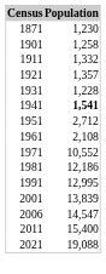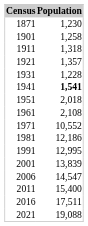 <table cellpadding="1" style="float:right; margin:0 1em 1em 0; border:1px #bbb solid; border-collapse:collapse; font-size:90%;">
 <tr style="text-align:center;" bgcolor="#cccccc">
 <th>Census</th>
 <th>Population</th>
 </tr>
 <tr style="text-align:right;">
 <td>1871</td>
 <td>1,230</td>
 </tr>
 <tr style="text-align:right;">
 <td>1901</td>
 <td>1,258</td>
 </tr>
 <tr style="text-align:right;">
 <td>1911</td>
-<td>1,332</td>
+<td>1,318</td>
 </tr>
 <tr style="text-align:right;">
 <td>1921</td>
 <td>1,357</td>
 </tr>
 <tr style="text-align:right;">
 <td>1931</td>
 <td>1,228</td>
 </tr>
 <tr style="text-align:right;">
 <td>1941</td>
 <td><strong>1,541</strong></td>
 </tr>
 <tr style="text-align:right;">
 <td>1951</td>
-<td>2,712</td>
+<td>2,018</td>
 </tr>
 <tr style="text-align:right;">
 <td>1961</td>
 <td>2,108</td>
 </tr>
 <tr style="text-align:right;">
 <td>1971</td>
 <td>10,552</td>
 </tr>
 <tr style="text-align:right;">
 <td>1981</td>
 <td>12,186</td>
 </tr>
 <tr style="text-align:right;">
 <td>1991</td>
 <td>12,995</td>
 </tr>
 <tr style="text-align:right;">
 <td>2001</td>
 <td>13,839</td>
 </tr>
 <tr style="text-align:right;">
 <td>2006</td>
 <td>14,547</td>
 </tr>
 <tr style="text-align:right;">
 <td>2011</td>
 <td>15,400</td>
 </tr>
 <tr style="text-align:right;">
+<td>2016</td>
+<td>17,511</td>
+</tr>
+<tr style="text-align:right;">
 <td>2021</td>
 <td>19,088</td>
 </tr>
 </table>
